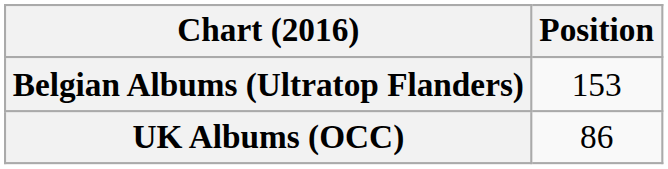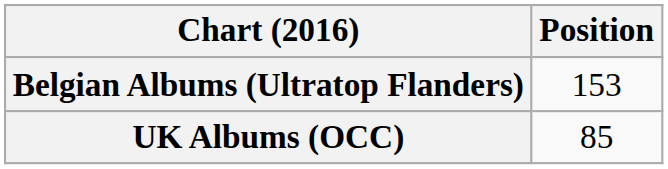 <table class="wikitable sortable plainrowheaders" style="text-align:center">
 <tr>
 <th scope="col">Chart (2016)</th>
 <th scope="col">Position</th>
 </tr>
 <tr>
 <th scope="row">Belgian Albums (Ultratop Flanders)</th>
 <td>153</td>
 </tr>
 <tr>
 <th scope="row">UK Albums (OCC)</th>
-<td>86</td>
+<td>85</td>
 </tr>
 </table>
